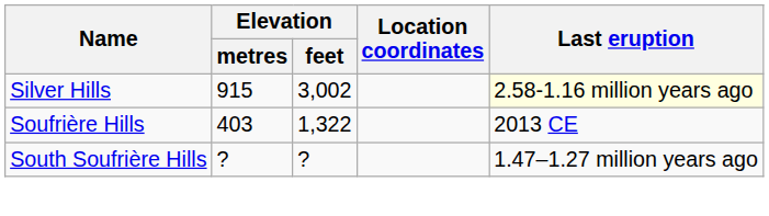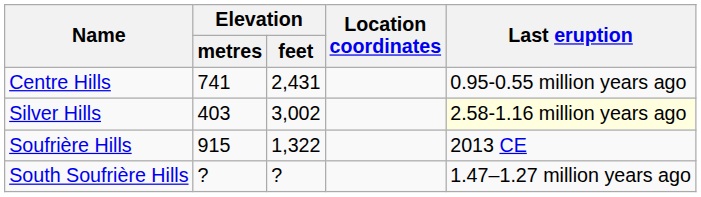 <table class="wikitable">
 <tr>
 <th rowspan="2">Name</th>
 <th colspan="2">Elevation</th>
 <th rowspan="2">Location<br><a href='#'>coordinates</a></th>
 <th rowspan="2">Last <a href='#'>eruption</a></th>
 </tr>
 <tr>
 <th>metres</th>
 <th>feet</th>
 </tr>
 <tr>
+<td><a href='#'>Centre Hills</a></td>
+<td>741</td>
+<td>2,431</td>
+<td></td>
+<td>0.95-0.55 million years ago</td>
+</tr>
+<tr>
 <td><a href='#'>Silver Hills</a></td>
-<td>915</td>
+<td>403</td>
 <td>3,002</td>
 <td></td>
 <td style="background: lightyellow;">2.58-1.16 million years ago</td>
 </tr>
 <tr>
 <td><a href='#'>Soufrière Hills</a></td>
-<td>403</td>
+<td>915</td>
 <td>1,322</td>
 <td></td>
 <td>2013 <a href='#'>CE</a></td>
 </tr>
 <tr>
 <td><a href='#'>South Soufrière Hills</a></td>
 <td>?</td>
 <td>?</td>
 <td></td>
 <td>1.47–1.27 million years ago</td>
 </tr>
 </table>
